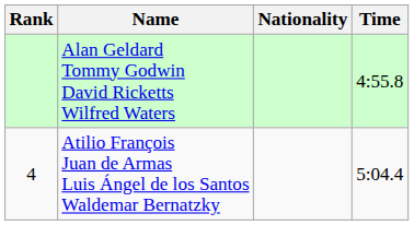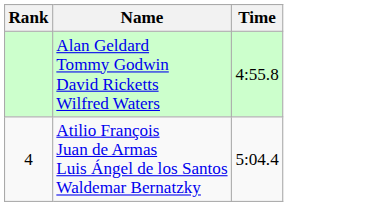 <table class="wikitable sortable" style="text-align:center">
 <tr>
 <th>Rank</th>
 <th>Name</th>
-<th>Nationality</th>
 <th>Time</th>
 </tr>
 <tr bgcolor=ccffcc>
 <td></td>
 <td align=left><a href='#'>Alan Geldard</a><br><a href='#'>Tommy Godwin</a><br><a href='#'>David Ricketts</a><br><a href='#'>Wilfred Waters</a></td>
-<td align=left></td>
 <td>4:55.8</td>
 </tr>
 <tr>
 <td>4</td>
 <td align=left><a href='#'>Atilio François</a><br><a href='#'>Juan de Armas</a><br><a href='#'>Luis Ángel de los Santos</a><br><a href='#'>Waldemar Bernatzky</a></td>
-<td align=left></td>
 <td>5:04.4</td>
 </tr>
 </table>
